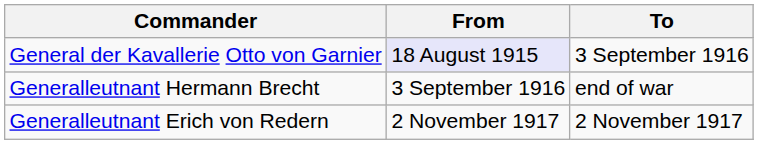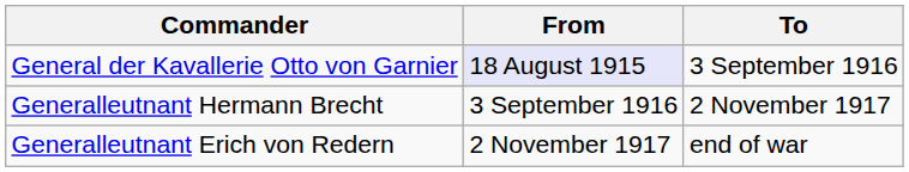 <table class="wikitable">
 <tr>
 <th>Commander</th>
 <th>From</th>
 <th>To</th>
 </tr>
 <tr>
 <td><a href='#'>General der Kavallerie</a> <a href='#'>Otto von Garnier</a></td>
 <td style="background: lavender;">18 August 1915</td>
 <td>3 September 1916</td>
 </tr>
 <tr>
 <td><a href='#'>Generalleutnant</a> Hermann Brecht</td>
 <td>3 September 1916</td>
-<td>end of war</td>
+<td>2 November 1917</td>
 </tr>
 <tr>
 <td><a href='#'>Generalleutnant</a> Erich von Redern</td>
 <td>2 November 1917</td>
-<td>2 November 1917</td>
+<td>end of war</td>
 </tr>
 </table>
